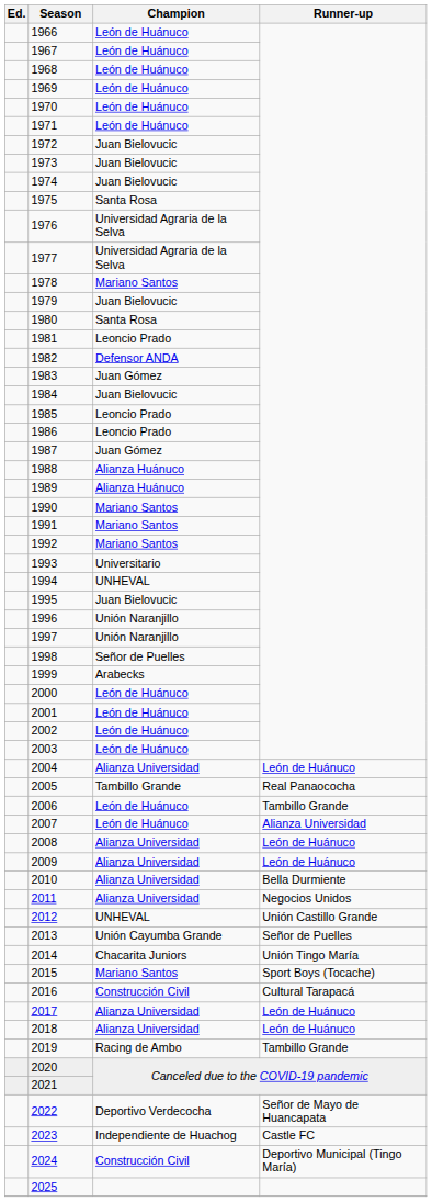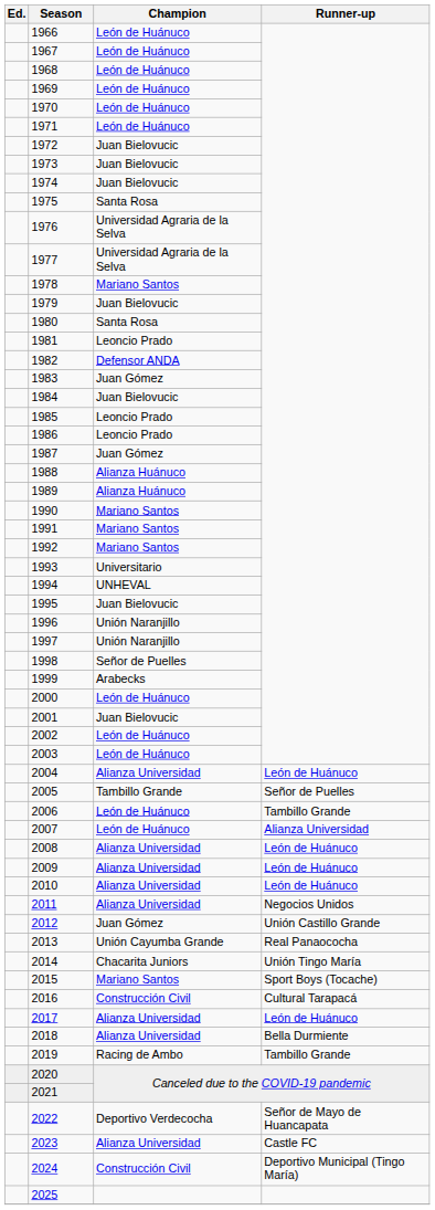 <table class="wikitable sortable">
 <tr>
 <th width=px>Ed.</th>
 <th width=80px>Season</th>
 <th width=220px>Champion</th>
 <th width=220px>Runner-up</th>
 </tr>
 <tr>
 <td></td>
 <td>1966</td>
 <td><a href='#'>León de Huánuco</a></td>
 </tr>
 <tr>
 <td></td>
 <td>1967</td>
 <td><a href='#'>León de Huánuco</a></td>
 </tr>
 <tr>
 <td></td>
 <td>1968</td>
 <td><a href='#'>León de Huánuco</a></td>
 </tr>
 <tr>
 <td></td>
 <td>1969</td>
 <td><a href='#'>León de Huánuco</a></td>
 </tr>
 <tr>
 <td></td>
 <td>1970</td>
 <td><a href='#'>León de Huánuco</a></td>
 </tr>
 <tr>
 <td></td>
 <td>1971</td>
 <td><a href='#'>León de Huánuco</a></td>
 </tr>
 <tr>
 <td></td>
 <td>1972</td>
 <td>Juan Bielovucic</td>
 </tr>
 <tr>
 <td></td>
 <td>1973</td>
 <td>Juan Bielovucic</td>
 </tr>
 <tr>
 <td></td>
 <td>1974</td>
 <td>Juan Bielovucic</td>
 </tr>
 <tr>
 <td></td>
 <td>1975</td>
 <td>Santa Rosa</td>
 </tr>
 <tr>
 <td></td>
 <td>1976</td>
 <td>Universidad Agraria de la Selva</td>
 </tr>
 <tr>
 <td></td>
 <td>1977</td>
 <td>Universidad Agraria de la Selva</td>
 </tr>
 <tr>
 <td></td>
 <td>1978</td>
 <td><a href='#'>Mariano Santos</a></td>
 </tr>
 <tr>
 <td></td>
 <td>1979</td>
 <td>Juan Bielovucic</td>
 </tr>
 <tr>
 <td></td>
 <td>1980</td>
 <td>Santa Rosa</td>
 </tr>
 <tr>
 <td></td>
 <td>1981</td>
 <td>Leoncio Prado</td>
 </tr>
 <tr>
 <td></td>
 <td>1982</td>
 <td><a href='#'>Defensor ANDA</a></td>
 </tr>
 <tr>
 <td></td>
 <td>1983</td>
 <td>Juan Gómez</td>
 </tr>
 <tr>
 <td></td>
 <td>1984</td>
 <td>Juan Bielovucic</td>
 </tr>
 <tr>
 <td></td>
 <td>1985</td>
 <td>Leoncio Prado</td>
 </tr>
 <tr>
 <td></td>
 <td>1986</td>
 <td>Leoncio Prado</td>
 </tr>
 <tr>
 <td></td>
 <td>1987</td>
 <td>Juan Gómez</td>
 </tr>
 <tr>
 <td></td>
 <td>1988</td>
 <td><a href='#'>Alianza Huánuco</a></td>
 </tr>
 <tr>
 <td></td>
 <td>1989</td>
 <td><a href='#'>Alianza Huánuco</a></td>
 </tr>
 <tr>
 <td></td>
 <td>1990</td>
 <td><a href='#'>Mariano Santos</a></td>
 </tr>
 <tr>
 <td></td>
 <td>1991</td>
 <td><a href='#'>Mariano Santos</a></td>
 </tr>
 <tr>
 <td></td>
 <td>1992</td>
 <td><a href='#'>Mariano Santos</a></td>
 </tr>
 <tr>
 <td></td>
 <td>1993</td>
 <td>Universitario</td>
 </tr>
 <tr>
 <td></td>
 <td>1994</td>
 <td>UNHEVAL</td>
 </tr>
 <tr>
 <td></td>
 <td>1995</td>
 <td>Juan Bielovucic</td>
 </tr>
 <tr>
 <td></td>
 <td>1996</td>
 <td>Unión Naranjillo</td>
 </tr>
 <tr>
 <td></td>
 <td>1997</td>
 <td>Unión Naranjillo</td>
 </tr>
 <tr>
 <td></td>
 <td>1998</td>
 <td>Señor de Puelles</td>
 </tr>
 <tr>
 <td></td>
 <td>1999</td>
 <td>Arabecks</td>
 </tr>
 <tr>
 <td></td>
 <td>2000</td>
 <td><a href='#'>León de Huánuco</a></td>
 </tr>
 <tr>
 <td></td>
 <td>2001</td>
-<td><a href='#'>León de Huánuco</a></td>
+<td>Juan Bielovucic</td>
 </tr>
 <tr>
 <td></td>
 <td>2002</td>
 <td><a href='#'>León de Huánuco</a></td>
 </tr>
 <tr>
 <td></td>
 <td>2003</td>
 <td><a href='#'>León de Huánuco</a></td>
 </tr>
 <tr>
 <td></td>
 <td>2004</td>
 <td><a href='#'>Alianza Universidad</a></td>
 <td><a href='#'>León de Huánuco</a></td>
 </tr>
 <tr>
 <td></td>
 <td>2005</td>
 <td>Tambillo Grande</td>
-<td>Real Panaococha</td>
+<td>Señor de Puelles</td>
 </tr>
 <tr>
 <td></td>
 <td>2006</td>
 <td><a href='#'>León de Huánuco</a></td>
 <td>Tambillo Grande</td>
 </tr>
 <tr>
 <td></td>
 <td>2007</td>
 <td><a href='#'>León de Huánuco</a></td>
 <td><a href='#'>Alianza Universidad</a></td>
 </tr>
 <tr>
 <td></td>
 <td>2008</td>
 <td><a href='#'>Alianza Universidad</a></td>
 <td><a href='#'>León de Huánuco</a></td>
 </tr>
 <tr>
 <td></td>
 <td>2009</td>
 <td><a href='#'>Alianza Universidad</a></td>
 <td><a href='#'>León de Huánuco</a></td>
 </tr>
 <tr>
 <td></td>
 <td>2010</td>
 <td><a href='#'>Alianza Universidad</a></td>
-<td>Bella Durmiente</td>
+<td><a href='#'>León de Huánuco</a></td>
 </tr>
 <tr>
 <td></td>
 <td><a href='#'>2011</a></td>
 <td><a href='#'>Alianza Universidad</a></td>
 <td>Negocios Unidos</td>
 </tr>
 <tr>
 <td></td>
 <td><a href='#'>2012</a></td>
-<td>UNHEVAL</td>
+<td>Juan Gómez</td>
 <td>Unión Castillo Grande</td>
 </tr>
 <tr>
 <td></td>
 <td>2013</td>
 <td>Unión Cayumba Grande</td>
-<td>Señor de Puelles</td>
+<td>Real Panaococha</td>
 </tr>
 <tr>
 <td></td>
 <td>2014</td>
 <td>Chacarita Juniors</td>
 <td>Unión Tingo María</td>
 </tr>
 <tr>
 <td></td>
 <td>2015</td>
 <td><a href='#'>Mariano Santos</a></td>
 <td>Sport Boys (Tocache)</td>
 </tr>
 <tr>
 <td></td>
 <td>2016</td>
 <td><a href='#'>Construcción Civil</a></td>
 <td>Cultural Tarapacá</td>
 </tr>
 <tr>
 <td></td>
 <td><a href='#'>2017</a></td>
 <td><a href='#'>Alianza Universidad</a></td>
 <td><a href='#'>León de Huánuco</a></td>
 </tr>
 <tr>
 <td></td>
 <td>2018</td>
 <td><a href='#'>Alianza Universidad</a></td>
-<td><a href='#'>León de Huánuco</a></td>
+<td>Bella Durmiente</td>
 </tr>
 <tr>
 <td></td>
 <td>2019</td>
 <td>Racing de Ambo</td>
 <td>Tambillo Grande</td>
 </tr>
 <tr bgcolor=#efefef>
 <td></td>
 <td>2020</td>
 <td rowspan=2 colspan="2" align=center><em>Canceled due to the <a href='#'>COVID-19 pandemic</a></em></td>
 </tr>
 <tr bgcolor=#efefef>
 <td></td>
 <td>2021</td>
 </tr>
 <tr>
 <td></td>
 <td><a href='#'>2022</a></td>
 <td>Deportivo Verdecocha</td>
 <td>Señor de Mayo de Huancapata</td>
 </tr>
 <tr>
 <td></td>
 <td><a href='#'>2023</a></td>
-<td>Independiente de Huachog</td>
+<td><a href='#'>Alianza Universidad</a></td>
 <td>Castle FC</td>
 </tr>
 <tr>
 <td></td>
 <td><a href='#'>2024</a></td>
 <td><a href='#'>Construcción Civil</a></td>
 <td>Deportivo Municipal (Tingo María)</td>
 </tr>
 <tr>
 <td></td>
 <td><a href='#'>2025</a></td>
 <td></td>
 <td></td>
 </tr>
 <tr>
 </tr>
 </table>
